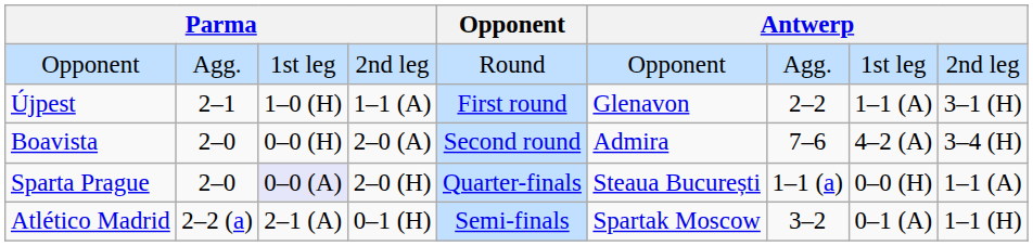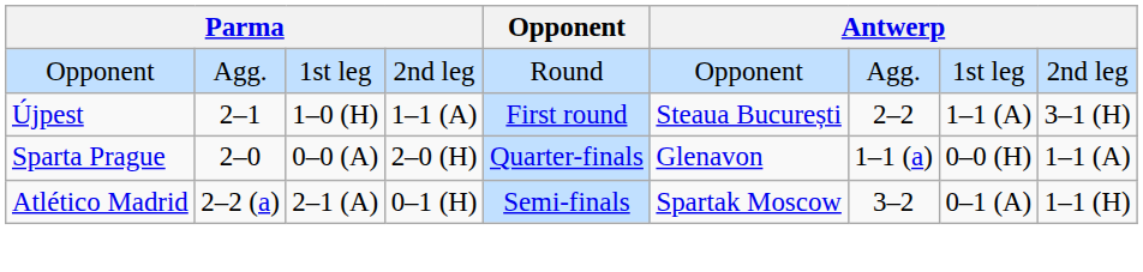 <table class="wikitable" style="text-align:center">
 <tr>
 <th colspan=4> <a href='#'>Parma</a></th>
 <th>Opponent</th>
 <th colspan=4> <a href='#'>Antwerp</a></th>
 </tr>
 <tr style="background:#c1e0ff">
 <td>Opponent</td>
 <td>Agg.</td>
 <td>1st leg</td>
 <td>2nd leg</td>
 <td>Round</td>
 <td>Opponent</td>
 <td>Agg.</td>
 <td>1st leg</td>
 <td>2nd leg</td>
 </tr>
 <tr>
 <td align=left> <a href='#'>Újpest</a></td>
 <td>2–1</td>
 <td>1–0 (H)</td>
 <td>1–1 (A)</td>
 <td style="background:#c1e0ff;"><a href='#'>First round</a></td>
-<td align=left> <a href='#'>Glenavon</a></td>
+<td align=left> <a href='#'>Steaua București</a></td>
 <td>2–2 </td>
 <td>1–1 (A)</td>
 <td>3–1 (H)</td>
 </tr>
 <tr>
-<td align=left> <a href='#'>Boavista</a></td>
-<td>2–0</td>
-<td>0–0 (H)</td>
-<td>2–0 (A)</td>
-<td style="background:#c1e0ff;"><a href='#'>Second round</a></td>
-<td align=left> <a href='#'>Admira</a></td>
-<td>7–6</td>
-<td>4–2 (A)</td>
-<td>3–4  (H)</td>
-</tr>
-<tr>
 <td align=left> <a href='#'>Sparta Prague</a></td>
 <td>2–0</td>
-<td style="background: lavender;">0–0 (A)</td>
+<td>0–0 (A)</td>
 <td>2–0 (H)</td>
 <td style="background:#c1e0ff;"><a href='#'>Quarter-finals</a></td>
-<td align=left> <a href='#'>Steaua București</a></td>
+<td align=left> <a href='#'>Glenavon</a></td>
 <td>1–1 (<a href='#'>a</a>)</td>
 <td>0–0 (H)</td>
 <td>1–1 (A)</td>
 </tr>
 <tr>
 <td align=left> <a href='#'>Atlético Madrid</a></td>
 <td>2–2 (<a href='#'>a</a>)</td>
 <td>2–1 (A)</td>
 <td>0–1 (H)</td>
 <td style="background:#c1e0ff;"><a href='#'>Semi-finals</a></td>
 <td align=left> <a href='#'>Spartak Moscow</a></td>
 <td>3–2</td>
 <td>0–1 (A)</td>
 <td>1–1  (H)</td>
 </tr>
 </table>
